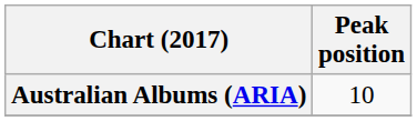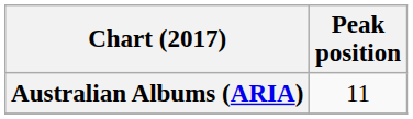 <table class="wikitable sortable plainrowheaders" style="text-align:center">
 <tr>
 <th scope="col">Chart (2017)</th>
 <th scope="col">Peak<br> position</th>
 </tr>
 <tr>
 <th scope="row">Australian Albums (<a href='#'>ARIA</a>)</th>
-<td>10</td>
+<td>11</td>
 </tr>
 <tr>
 </tr>
 <tr>
 </tr>
 <tr>
 </tr>
 </table>
